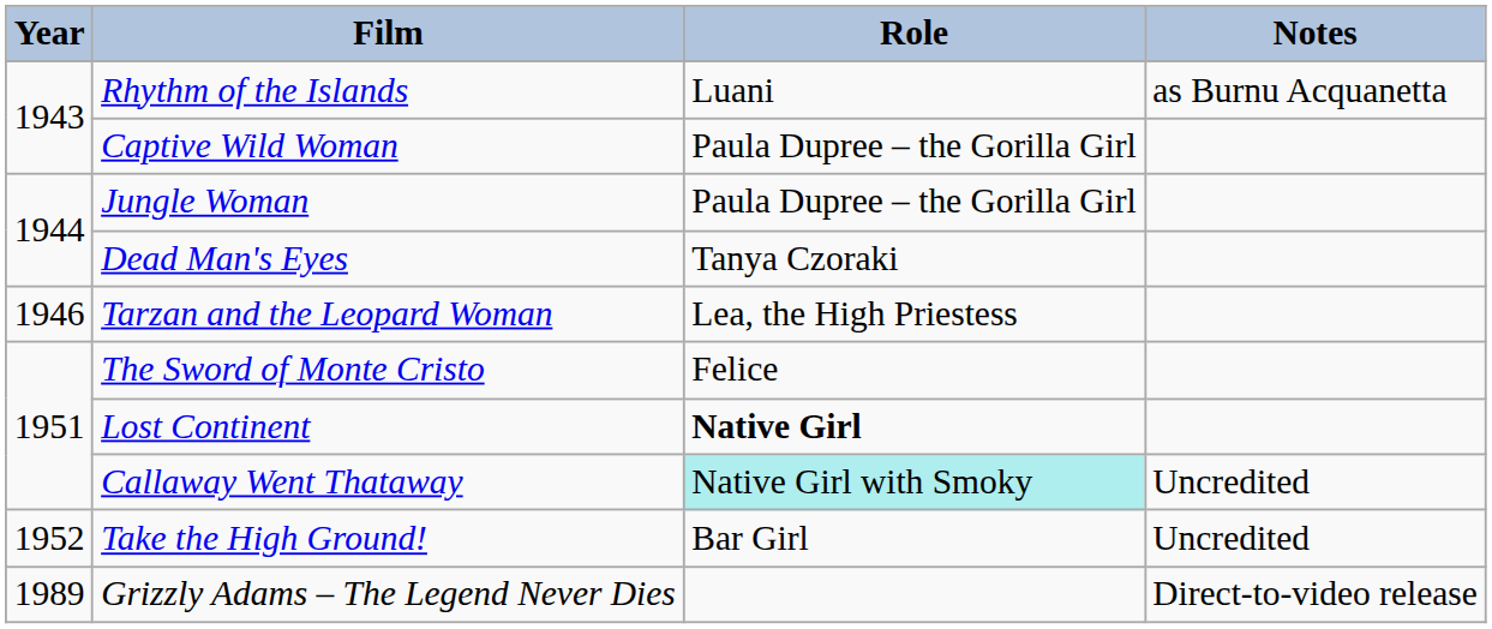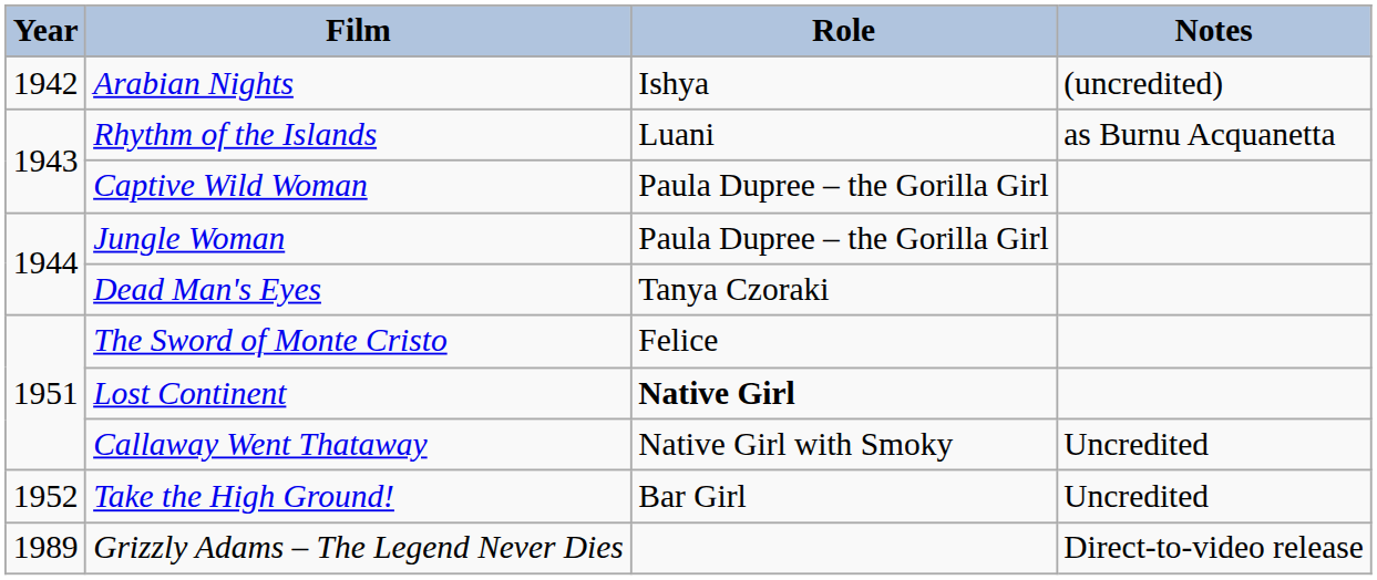 <table class="wikitable">
 <tr style="text-align:center;">
 <th scope="col" style="background:#B0C4DE;">Year</th>
 <th scope="col" style="background:#B0C4DE;">Film</th>
 <th scope="col" style="background:#B0C4DE;">Role</th>
 <th scope="col" style="background:#B0C4DE;">Notes</th>
+</tr>
+<tr>
+<td>1942</td>
+<td scope="row"><em><a href='#'>Arabian Nights</a></em></td>
+<td>Ishya</td>
+<td>(uncredited)</td>
 </tr>
 <tr>
 <td rowspan="2">1943</td>
 <td scope="row"><em><a href='#'>Rhythm of the Islands</a></em></td>
 <td>Luani</td>
 <td>as Burnu Acquanetta</td>
 </tr>
 <tr>
 <td scope="row"><em><a href='#'>Captive Wild Woman</a></em></td>
 <td>Paula Dupree – the Gorilla Girl</td>
 <td></td>
 </tr>
 <tr>
 <td rowspan="2">1944</td>
 <td scope="row"><em><a href='#'>Jungle Woman</a></em></td>
 <td>Paula Dupree – the Gorilla Girl</td>
 <td></td>
 </tr>
 <tr>
 <td scope="row"><em><a href='#'>Dead Man's Eyes</a></em></td>
 <td>Tanya Czoraki</td>
 <td></td>
 </tr>
 <tr>
-<td>1946</td>
-<td scope="row"><em><a href='#'>Tarzan and the Leopard Woman</a></em></td>
-<td>Lea, the High Priestess</td>
-<td></td>
-</tr>
-<tr>
 <td rowspan="3">1951</td>
 <td scope="row"><em><a href='#'>The Sword of Monte Cristo</a></em></td>
 <td>Felice</td>
 <td></td>
 </tr>
 <tr>
 <td scope="row"><em><a href='#'>Lost Continent</a></em></td>
 <td><strong>Native Girl</strong></td>
 <td></td>
 </tr>
 <tr>
 <td scope="row"><em><a href='#'>Callaway Went Thataway</a></em></td>
-<td style="background: paleturquoise;">Native Girl with Smoky</td>
+<td>Native Girl with Smoky</td>
 <td>Uncredited</td>
 </tr>
 <tr>
 <td>1952</td>
 <td scope="row"><em><a href='#'>Take the High Ground!</a></em></td>
 <td>Bar Girl</td>
 <td>Uncredited</td>
 </tr>
 <tr>
 <td>1989</td>
 <td scope="row"><em>Grizzly Adams – The Legend Never Dies</em></td>
 <td></td>
 <td>Direct-to-video release</td>
 </tr>
 </table>
